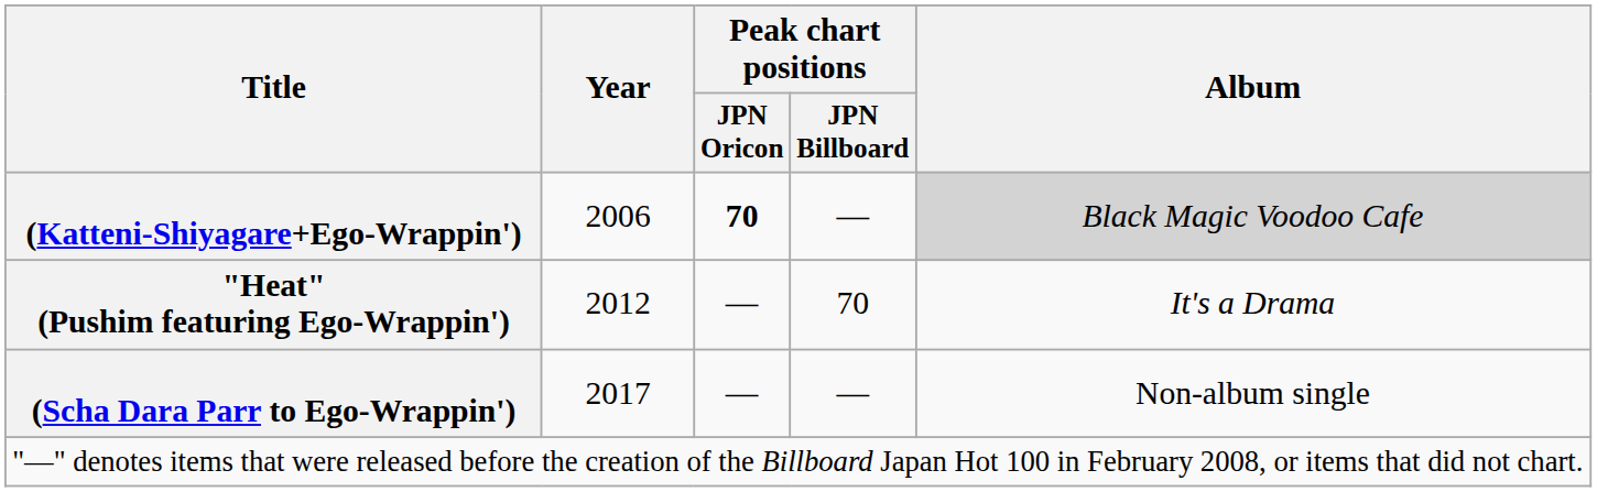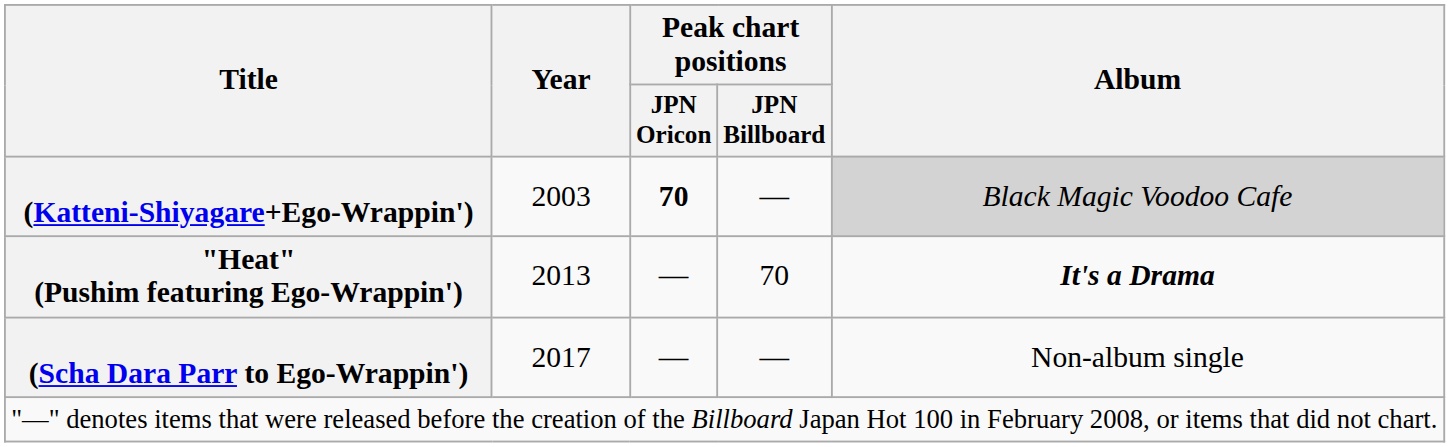 <table class="wikitable plainrowheaders" style="text-align:center;">
 <tr>
 <th scope="col" rowspan="2" style="width:16em;">Title</th>
 <th scope="col" rowspan="2">Year</th>
 <th scope="col" colspan="2">Peak chart positions</th>
 <th scope="col" rowspan="2">Album</th>
 </tr>
 <tr>
 <th style="width:3em;font-size:85%">JPN<br>Oricon<br></th>
 <th style="width:3em;font-size:85%">JPN<br>Billboard<br></th>
 </tr>
 <tr>
 <th scope="row"><br><span>(<a href='#'>Katteni-Shiyagare</a>+Ego-Wrappin')</span></th>
-<td>2006</td>
+<td>2003</td>
 <td><strong>70</strong></td>
 <td>—</td>
 <td style="background: lightgrey;"><em>Black Magic Voodoo Cafe</em></td>
 </tr>
 <tr>
 <th scope="row">"Heat"<br><span>(Pushim featuring Ego-Wrappin')</span></th>
-<td>2012</td>
+<td>2013</td>
 <td>—</td>
 <td>70</td>
-<td><em>It's a Drama</em></td>
+<td><strong><em>It's a Drama</em></strong></td>
 </tr>
 <tr>
 <th scope="row"><br><span>(<a href='#'>Scha Dara Parr</a> to Ego-Wrappin')</span></th>
 <td>2017</td>
 <td>—</td>
 <td>—</td>
 <td>Non-album single</td>
 </tr>
 <tr>
 <td colspan="12" align="center" style="font-size:90%;">"—" denotes items that were released before the creation of the <em>Billboard</em> Japan Hot 100 in February 2008, or items that did not chart.</td>
 </tr>
 </table>
